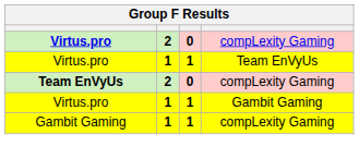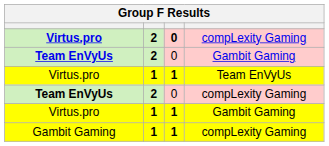 <table class="wikitable" style="text-align: center;">
 <tr>
 <th colspan=4>Group F Results</th>
 </tr>
 <tr>
 <th width="181px"></th>
 <th width="20px"></th>
 <th width="20px"></th>
 <th width="181px"></th>
 </tr>
 <tr>
 <td style="background: #D0F0C0;"><strong><a href='#'>Virtus.pro</a></strong></td>
 <td style="background: #D0F0C0;"><strong>2</strong></td>
 <td style="background: #FFCCCC;"><strong>0</strong></td>
 <td style="background: #FFCCCC;"><a href='#'>compLexity Gaming</a></td>
 </tr>
 <tr>
+<td style="background: #D0F0C0;"><strong><a href='#'>Team EnVyUs</a></strong></td>
+<td style="background: #D0F0C0;"><strong>2</strong></td>
+<td style="background: #FFCCCC;">0</td>
+<td style="background: #FFCCCC;"><a href='#'>Gambit Gaming</a></td>
+</tr>
+<tr>
 <td style="background: #FFFF00;">Virtus.pro</td>
 <td style="background: #FFFF00;"><strong>1</strong></td>
 <td style="background: #FFFF00;"><strong>1</strong></td>
 <td style="background: #FFFF00;">Team EnVyUs</td>
 </tr>
 <tr>
 <td style="background: #D0F0C0;"><strong>Team EnVyUs</strong></td>
 <td style="background: #D0F0C0;"><strong>2</strong></td>
-<td style="background: #FFCCCC;"><strong>0</strong></td>
+<td style="background: #FFCCCC;">0</td>
 <td style="background: #FFCCCC;">compLexity Gaming</td>
 </tr>
 <tr>
 <td style="background: #FFFF00;">Virtus.pro</td>
 <td style="background: #FFFF00;"><strong>1</strong></td>
 <td style="background: #FFFF00;"><strong>1</strong></td>
 <td style="background: #FFFF00;">Gambit Gaming</td>
 </tr>
 <tr>
 <td style="background: #FFFF00;">Gambit Gaming</td>
 <td style="background: #FFFF00;"><strong>1</strong></td>
 <td style="background: #FFFF00;"><strong>1</strong></td>
 <td style="background: #FFFF00;">compLexity Gaming</td>
 </tr>
 </table>
